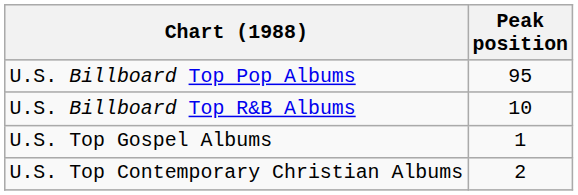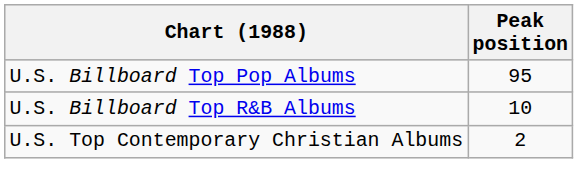 <table class="wikitable">
 <tr>
 <th align="center">Chart (1988)</th>
 <th align="center">Peak<br>position</th>
 </tr>
 <tr>
 <td align="left">U.S. <em>Billboard</em> <a href='#'>Top Pop Albums</a></td>
 <td align="center">95</td>
 </tr>
 <tr>
 <td align="left">U.S. <em>Billboard</em> <a href='#'>Top R&B Albums</a></td>
 <td align="center">10</td>
 </tr>
 <tr>
-<td align="left">U.S. Top Gospel Albums </td>
-<td align="center">1</td>
-</tr>
-<tr>
 <td align="left">U.S. Top Contemporary Christian Albums </td>
 <td align="center">2</td>
 </tr>
 </table>
